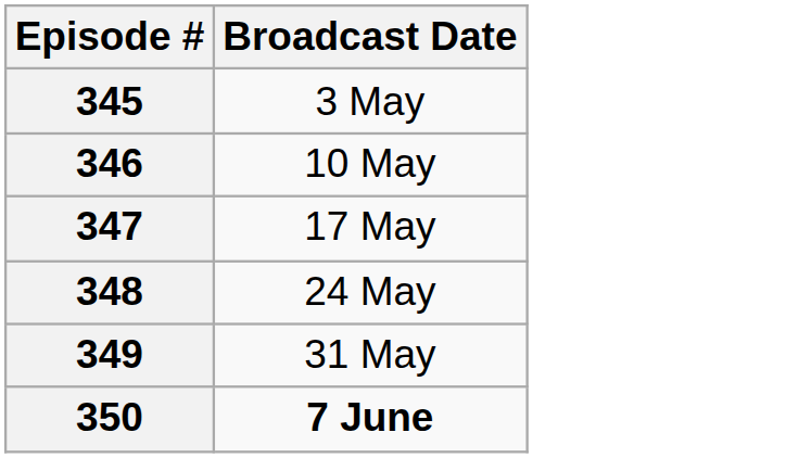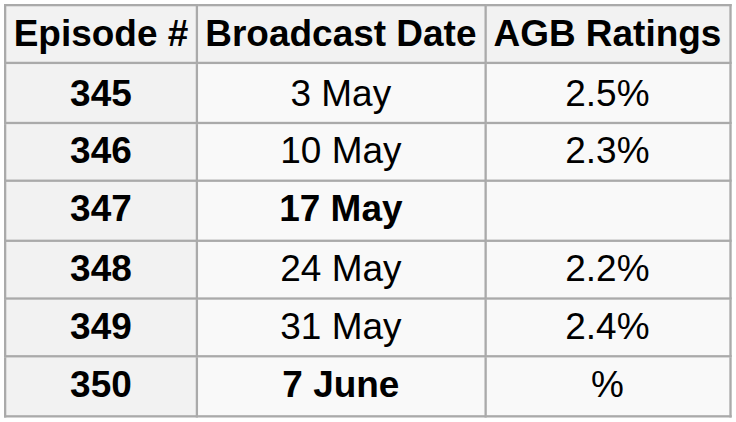 <table class=wikitable style=text-align:center>
 <tr>
 <th>Episode #</th>
 <th>Broadcast Date</th>
+<th>AGB Ratings<br></th>
 </tr>
 <tr>
 <th>345</th>
 <td>3 May</td>
+<td>2.5%</td>
 </tr>
 <tr>
 <th>346</th>
 <td>10 May</td>
+<td>2.3%</td>
 </tr>
 <tr>
 <th>347</th>
-<td>17 May</td>
+<td><strong>17 May</strong></td>
+<td></td>
 </tr>
 <tr>
 <th>348</th>
 <td>24 May</td>
+<td>2.2%</td>
 </tr>
 <tr>
 <th>349</th>
 <td>31 May</td>
+<td>2.4%</td>
 </tr>
 <tr>
 <th>350</th>
 <td><strong>7 June</strong></td>
+<td>%</td>
 </tr>
 </table>
